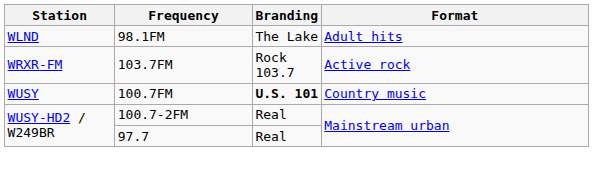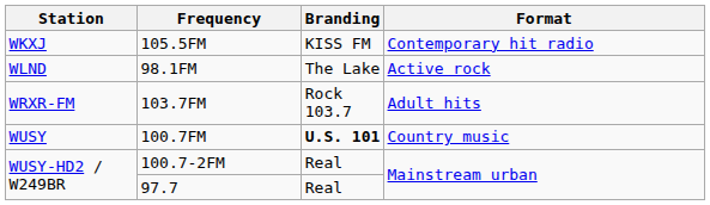 <table class="wikitable sortable" style="width:45em;">
 <tr>
 <th style="width:20%">Station</th>
 <th style="width:25%">Frequency</th>
 <th style="width:5%">Branding</th>
 <th style="width:50%">Format</th>
 </tr>
 <tr>
+<td><a href='#'>WKXJ</a></td>
+<td>105.5FM</td>
+<td>KISS FM</td>
+<td><a href='#'>Contemporary hit radio</a></td>
+</tr>
+<tr>
 <td><a href='#'>WLND</a></td>
 <td>98.1FM</td>
 <td>The Lake</td>
-<td><a href='#'>Adult hits</a></td>
+<td><a href='#'>Active rock</a></td>
 </tr>
 <tr>
 <td><a href='#'>WRXR-FM</a></td>
 <td>103.7FM</td>
 <td>Rock 103.7</td>
-<td><a href='#'>Active rock</a></td>
+<td><a href='#'>Adult hits</a></td>
 </tr>
 <tr>
 <td><a href='#'>WUSY</a></td>
 <td>100.7FM</td>
 <td><strong>U.S. 101</strong></td>
 <td><a href='#'>Country music</a></td>
 </tr>
 <tr>
 <td rowspan="2"><a href='#'>WUSY-HD2</a> / W249BR</td>
 <td>100.7-2FM</td>
 <td>Real</td>
 <td rowspan="2"><a href='#'>Mainstream urban</a></td>
 </tr>
 <tr>
 <td>97.7</td>
 <td>Real</td>
 </tr>
 <tr>
 </tr>
 </table>
